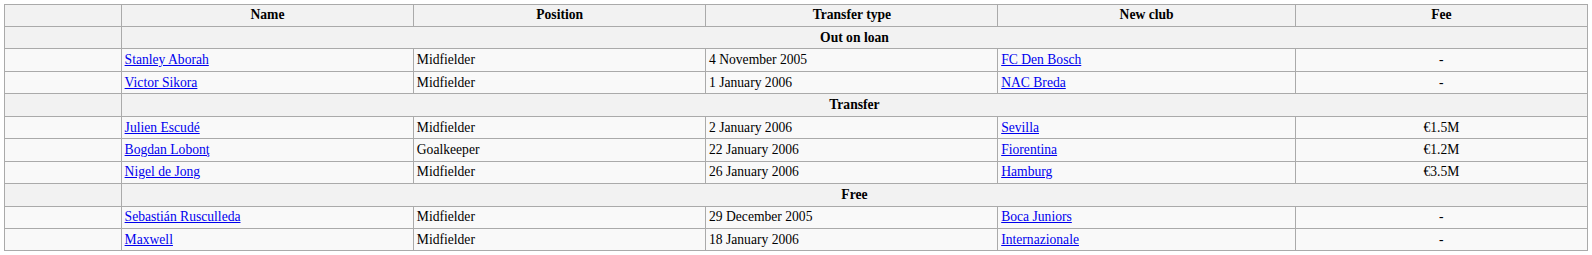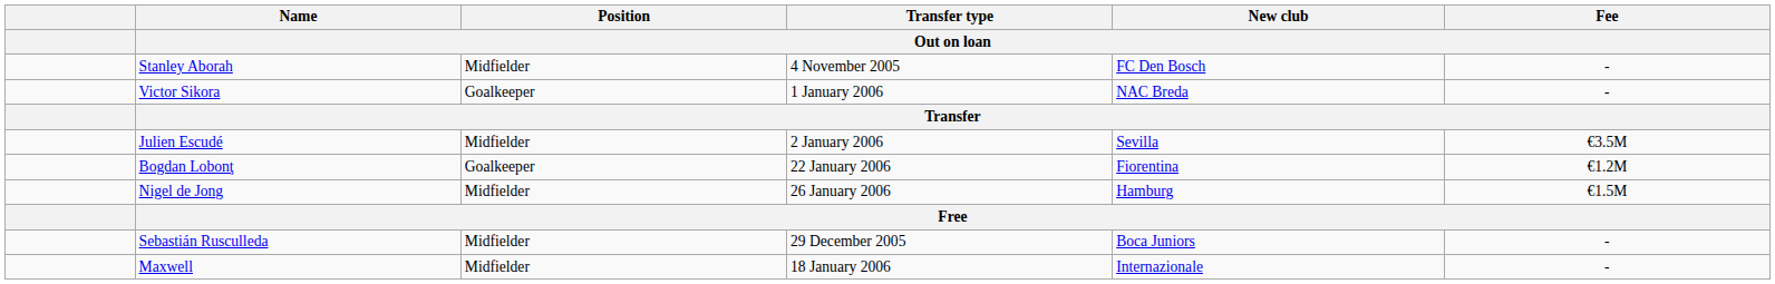 <table class="wikitable" style="width:100%; font-size:85%;">
 <tr>
 <th width="2%"></th>
 <th width="5%">Name</th>
 <th width="5%">Position</th>
 <th width="5%">Transfer type</th>
 <th width="5%">New club</th>
 <th width="5%">Fee</th>
 </tr>
 <tr>
 <th></th>
 <th colspan="5" align="center">Out on loan</th>
 </tr>
 <tr>
 <td align=center></td>
 <td align=left> <a href='#'>Stanley Aborah</a></td>
 <td align=left>Midfielder</td>
 <td align=left>4 November 2005</td>
 <td align=left> <a href='#'>FC Den Bosch</a></td>
 <td align=center>-</td>
 </tr>
 <tr>
 <td align=center></td>
 <td align=left> <a href='#'>Victor Sikora</a></td>
-<td align=left>Midfielder</td>
+<td align=left>Goalkeeper</td>
 <td align=left>1 January 2006</td>
 <td align=left> <a href='#'>NAC Breda</a></td>
 <td align=center>-</td>
 </tr>
 <tr>
 <th></th>
 <th colspan="5" align="center">Transfer</th>
 </tr>
 <tr>
 <td align=center></td>
 <td align=left> <a href='#'>Julien Escudé</a></td>
 <td align=left>Midfielder</td>
 <td align=left>2 January 2006</td>
 <td align=left> <a href='#'>Sevilla</a></td>
-<td align=center>€1.5M</td>
+<td align=center>€3.5M</td>
 </tr>
 <tr>
 <td align=center></td>
 <td align=left> <a href='#'>Bogdan Lobonţ</a></td>
 <td align=left>Goalkeeper</td>
 <td align=left>22 January 2006</td>
 <td align=left> <a href='#'>Fiorentina</a></td>
 <td align=center>€1.2M</td>
 </tr>
 <tr>
 <td align=center></td>
 <td align=left> <a href='#'>Nigel de Jong</a></td>
 <td align=left>Midfielder</td>
 <td align=left>26 January 2006</td>
 <td align=left> <a href='#'>Hamburg</a></td>
-<td align=center>€3.5M</td>
+<td align=center>€1.5M</td>
 </tr>
 <tr>
 <th></th>
 <th colspan="5" align="center">Free</th>
 </tr>
 <tr>
 <td align=center></td>
 <td align=left> <a href='#'>Sebastián Rusculleda</a></td>
 <td align=left>Midfielder</td>
 <td align=left>29 December 2005</td>
 <td align=left> <a href='#'>Boca Juniors</a></td>
 <td align=center>-</td>
 </tr>
 <tr>
 <td align=center></td>
 <td align=left> <a href='#'>Maxwell</a></td>
 <td align=left>Midfielder</td>
 <td align=left>18 January 2006</td>
 <td align=left> <a href='#'>Internazionale</a></td>
 <td align=center>-</td>
 </tr>
 <tr>
 </tr>
 </table>
